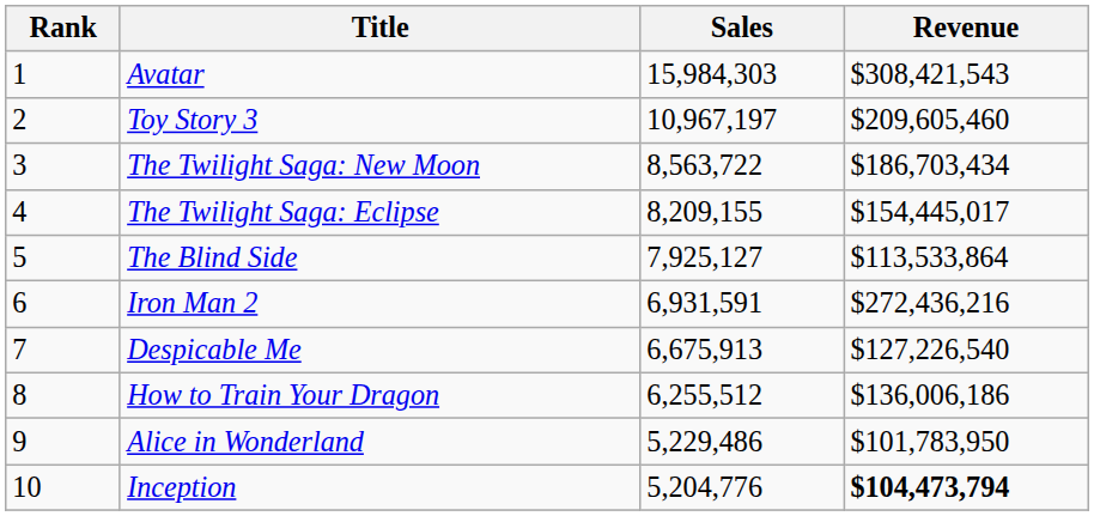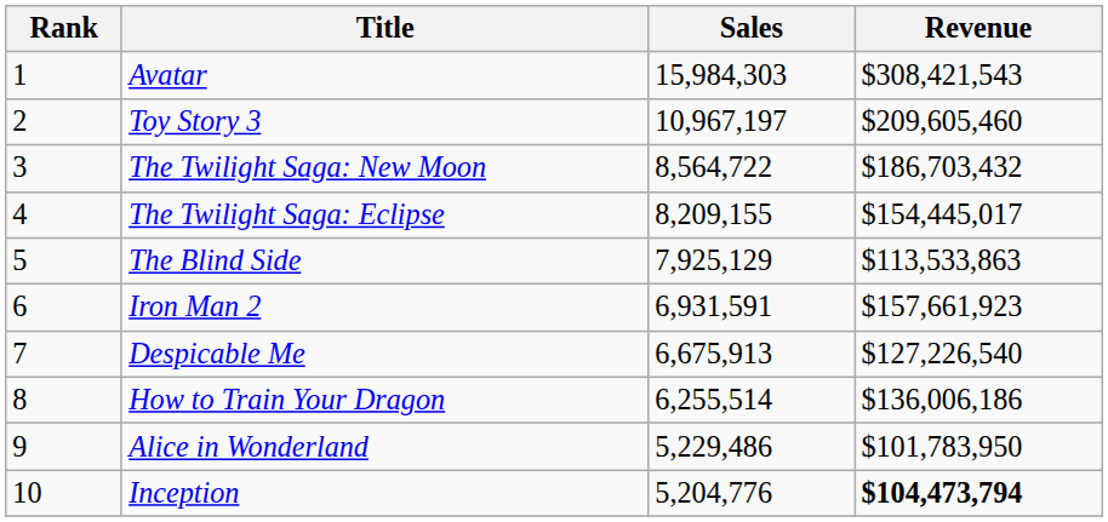 <table class="wikitable sortable" width="600">
 <tr>
 <th>Rank</th>
 <th>Title</th>
 <th>Sales</th>
 <th>Revenue</th>
 </tr>
 <tr>
 <td>1</td>
 <td><em><a href='#'>Avatar</a></em></td>
 <td>15,984,303</td>
 <td>$308,421,543</td>
 </tr>
 <tr>
 <td>2</td>
 <td><em><a href='#'>Toy Story 3</a></em></td>
 <td>10,967,197</td>
 <td>$209,605,460</td>
 </tr>
 <tr>
 <td>3</td>
 <td><em><a href='#'>The Twilight Saga: New Moon</a></em></td>
-<td>8,563,722</td>
-<td>$186,703,434</td>
+<td>8,564,722</td>
+<td>$186,703,432</td>
 </tr>
 <tr>
 <td>4</td>
 <td><em><a href='#'>The Twilight Saga: Eclipse</a></em></td>
 <td>8,209,155</td>
 <td>$154,445,017</td>
 </tr>
 <tr>
 <td>5</td>
 <td><em><a href='#'>The Blind Side</a></em></td>
-<td>7,925,127</td>
-<td>$113,533,864</td>
+<td>7,925,129</td>
+<td>$113,533,863</td>
 </tr>
 <tr>
 <td>6</td>
 <td><em><a href='#'>Iron Man 2</a></em></td>
 <td>6,931,591</td>
-<td>$272,436,216</td>
+<td>$157,661,923</td>
 </tr>
 <tr>
 <td>7</td>
 <td><em><a href='#'>Despicable Me</a></em></td>
 <td>6,675,913</td>
 <td>$127,226,540</td>
 </tr>
 <tr>
 <td>8</td>
 <td><em><a href='#'>How to Train Your Dragon</a></em></td>
-<td>6,255,512</td>
+<td>6,255,514</td>
 <td>$136,006,186</td>
 </tr>
 <tr>
 <td>9</td>
 <td><em><a href='#'>Alice in Wonderland</a></em></td>
 <td>5,229,486</td>
 <td>$101,783,950</td>
 </tr>
 <tr>
 <td>10</td>
 <td><em><a href='#'>Inception</a></em></td>
 <td>5,204,776</td>
 <td><strong>$104,473,794</strong></td>
 </tr>
 </table>
